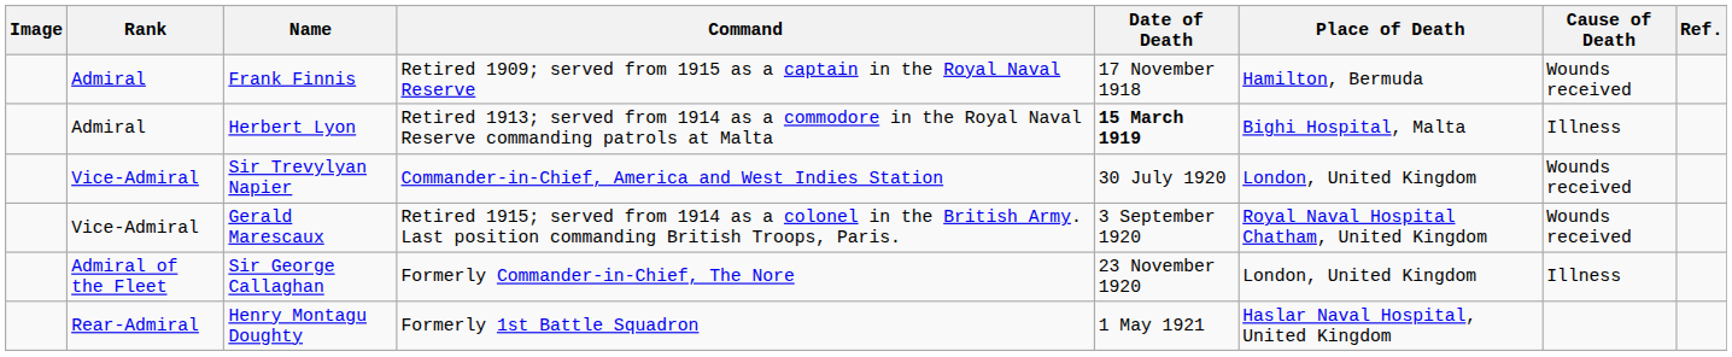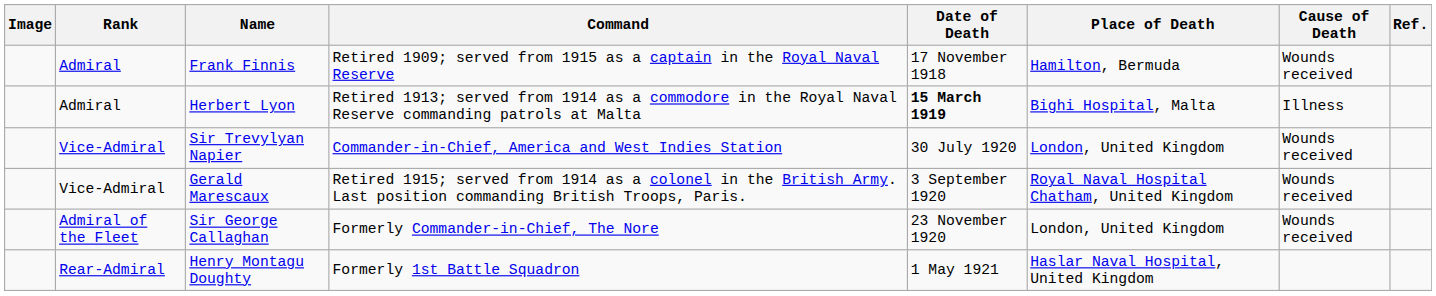 <table class="wikitable" width=100%>
 <tr>
 <th style="#ffffff;">Image</th>
 <th style="#ffffff;">Rank</th>
 <th style="#ffffff;">Name</th>
 <th style="#ffffff;">Command</th>
 <th style="#ffffff;">Date of Death</th>
 <th style="#ffffff;">Place of Death</th>
 <th style="#ffffff;">Cause of Death</th>
 <th style="#ffffff;">Ref.</th>
 </tr>
 <tr>
 <td></td>
 <td><a href='#'>Admiral</a></td>
 <td><a href='#'>Frank Finnis</a></td>
 <td>Retired 1909; served from 1915 as a <a href='#'>captain</a> in the <a href='#'>Royal Naval Reserve</a></td>
 <td>17 November 1918</td>
 <td><a href='#'>Hamilton</a>, Bermuda</td>
 <td>Wounds received</td>
 <td></td>
 </tr>
 <tr>
 <td></td>
 <td>Admiral</td>
 <td><a href='#'>Herbert Lyon</a></td>
 <td>Retired 1913; served from 1914 as a <a href='#'>commodore</a> in the Royal Naval Reserve commanding patrols at Malta</td>
 <td><strong>15 March 1919</strong></td>
 <td><a href='#'>Bighi Hospital</a>, Malta</td>
 <td>Illness</td>
 <td></td>
 </tr>
 <tr>
 <td></td>
 <td><a href='#'>Vice-Admiral</a></td>
 <td><a href='#'>Sir Trevylyan Napier</a></td>
 <td><a href='#'>Commander-in-Chief, America and West Indies Station</a></td>
 <td>30 July 1920</td>
 <td><a href='#'>London</a>, United Kingdom</td>
 <td>Wounds received</td>
 <td></td>
 </tr>
 <tr>
 <td></td>
 <td>Vice-Admiral</td>
 <td><a href='#'>Gerald Marescaux</a></td>
 <td>Retired 1915; served from 1914 as a <a href='#'>colonel</a> in the <a href='#'>British Army</a>. Last position commanding British Troops, Paris.</td>
 <td>3 September 1920</td>
 <td><a href='#'>Royal Naval Hospital Chatham</a>, United Kingdom</td>
 <td>Wounds received</td>
 <td></td>
 </tr>
 <tr>
 <td></td>
 <td><a href='#'>Admiral of the Fleet</a></td>
 <td><a href='#'>Sir George Callaghan</a></td>
 <td>Formerly <a href='#'>Commander-in-Chief, The Nore</a></td>
 <td>23 November 1920</td>
 <td>London, United Kingdom</td>
-<td>Illness</td>
+<td>Wounds received</td>
 <td></td>
 </tr>
 <tr>
 <td></td>
 <td><a href='#'>Rear-Admiral</a></td>
 <td><a href='#'>Henry Montagu Doughty</a></td>
 <td>Formerly <a href='#'>1st Battle Squadron</a></td>
 <td>1 May 1921</td>
 <td><a href='#'>Haslar Naval Hospital</a>, United Kingdom</td>
 <td></td>
 <td></td>
 </tr>
 </table>
